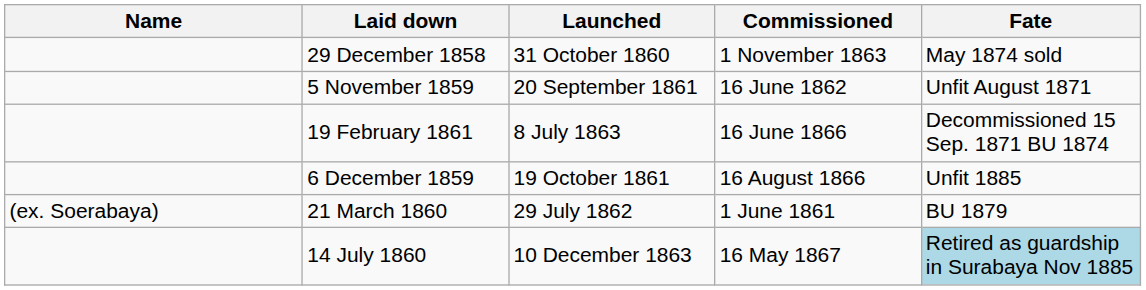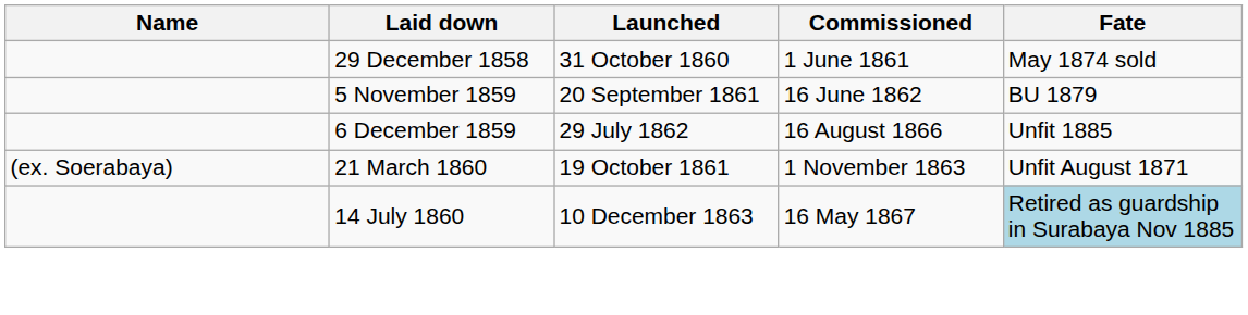 <table class="wikitable">
 <tr>
 <th width="220">Name</th>
 <th width="150">Laid down</th>
 <th width="150">Launched</th>
 <th width="150">Commissioned</th>
 <th>Fate</th>
 </tr>
 <tr>
 <td></td>
 <td>29 December 1858</td>
 <td>31 October 1860</td>
-<td>1 November 1863 </td>
+<td>1 June 1861</td>
 <td>May 1874 sold</td>
 </tr>
 <tr>
 <td></td>
 <td>5 November 1859 </td>
 <td>20 September 1861 </td>
 <td>16 June 1862 </td>
-<td>Unfit August 1871</td>
-</tr>
-<tr>
-<td></td>
-<td>19 February 1861 </td>
-<td>8 July 1863 </td>
-<td>16 June 1866 </td>
-<td>Decommissioned 15 Sep. 1871 BU 1874</td>
+<td>BU 1879 </td>
 </tr>
 <tr>
 <td></td>
 <td>6 December 1859 </td>
-<td>19 October 1861 </td>
+<td>29 July 1862 </td>
 <td>16 August 1866 </td>
 <td>Unfit 1885 </td>
 </tr>
 <tr>
 <td> (ex. Soerabaya)</td>
 <td>21 March 1860</td>
-<td>29 July 1862 </td>
-<td>1 June 1861</td>
-<td>BU 1879 </td>
+<td>19 October 1861 </td>
+<td>1 November 1863 </td>
+<td>Unfit August 1871</td>
 </tr>
 <tr>
 <td></td>
 <td>14 July 1860 </td>
 <td>10 December 1863 </td>
 <td>16 May 1867 </td>
 <td style="background: lightblue;">Retired as guardship in Surabaya Nov 1885</td>
 </tr>
 </table>
